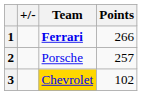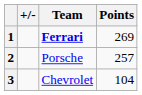 <table class="wikitable" style="font-size:95%;">
 <tr>
 <th scope="col"></th>
 <th scope="col">+/-</th>
 <th scope="col">Team</th>
 <th scope="col">Points</th>
 </tr>
 <tr>
 <th align="center">1</th>
 <td align="left"></td>
 <td><strong> <a href='#'>Ferrari</a></strong></td>
-<td align="right">266</td>
+<td align="right">269</td>
 </tr>
 <tr>
 <th align="center">2</th>
 <td align="left"></td>
 <td> <a href='#'>Porsche</a></td>
 <td align="right">257</td>
 </tr>
 <tr>
 <th align="center">3</th>
 <td align="left"></td>
-<td style="background: gold;"> <a href='#'>Chevrolet</a></td>
-<td align="right">102</td>
+<td> <a href='#'>Chevrolet</a></td>
+<td align="right">104</td>
 </tr>
 </table>
